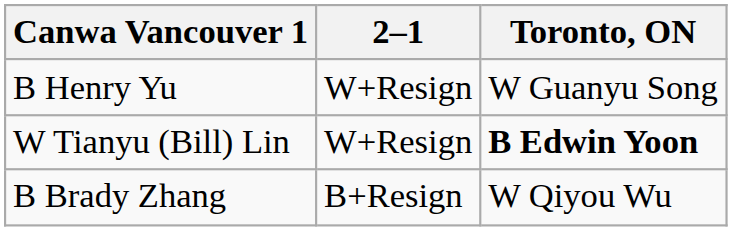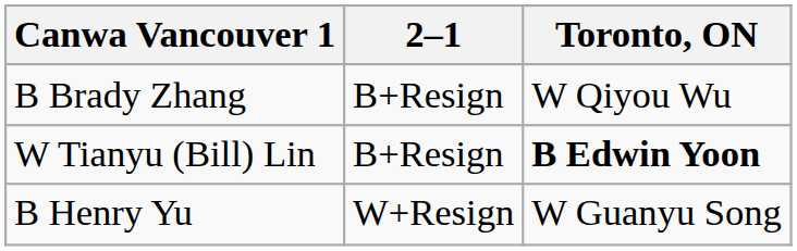 <table class="wikitable">
 <tr>
 <th>Canwa Vancouver 1</th>
 <th>2–1</th>
 <th>Toronto, ON</th>
 </tr>
 <tr>
+<td>B Brady Zhang</td>
+<td>B+Resign</td>
+<td>W Qiyou Wu</td>
+</tr>
+<tr>
+<td>W Tianyu (Bill) Lin</td>
+<td>B+Resign</td>
+<td><strong>B Edwin Yoon</strong></td>
+</tr>
+<tr>
 <td>B Henry Yu</td>
 <td>W+Resign</td>
 <td>W Guanyu Song</td>
 </tr>
-<tr>
-<td>W Tianyu (Bill) Lin</td>
-<td>W+Resign</td>
-<td><strong>B Edwin Yoon</strong></td>
-</tr>
-<tr>
-<td>B Brady Zhang</td>
-<td>B+Resign</td>
-<td>W Qiyou Wu</td>
-</tr>
 </table>
